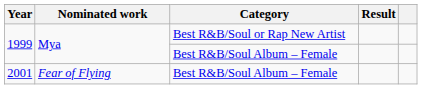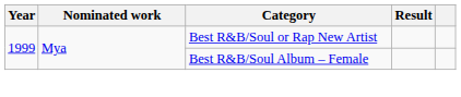 <table class="wikitable plainrowheaders" style="width:85%;">
 <tr>
 <th scope="col" style="width:4%;">Year</th>
 <th scope="col" style="width:35%;">Nominated work</th>
 <th scope="col" style="width:50%;">Category</th>
 <th scope="col" style="width:6%;">Result</th>
 <th scope="col" style="width:6%;"></th>
 </tr>
 <tr>
 <td rowspan="2" align="center"><a href='#'>1999</a></td>
 <td rowspan="2"><a href='#'>Mya</a></td>
 <td><a href='#'>Best R&B/Soul or Rap New Artist</a></td>
 <td></td>
 <td></td>
 </tr>
 <tr>
 <td><a href='#'>Best R&B/Soul Album – Female</a></td>
 <td></td>
 <td></td>
 </tr>
-<tr>
-<td align="center"><a href='#'>2001</a></td>
-<td><em><a href='#'>Fear of Flying</a></em></td>
-<td><a href='#'>Best R&B/Soul Album – Female</a></td>
-<td></td>
-<td></td>
-</tr>
 </table>
